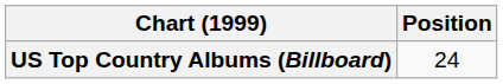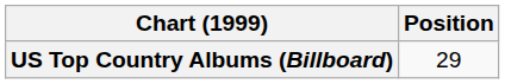 <table class="wikitable plainrowheaders" style="text-align:center">
 <tr>
 <th scope="col">Chart (1999)</th>
 <th scope="col">Position</th>
 </tr>
 <tr>
 <th scope="row">US Top Country Albums (<em>Billboard</em>)</th>
-<td>24</td>
+<td>29</td>
 </tr>
 </table>
